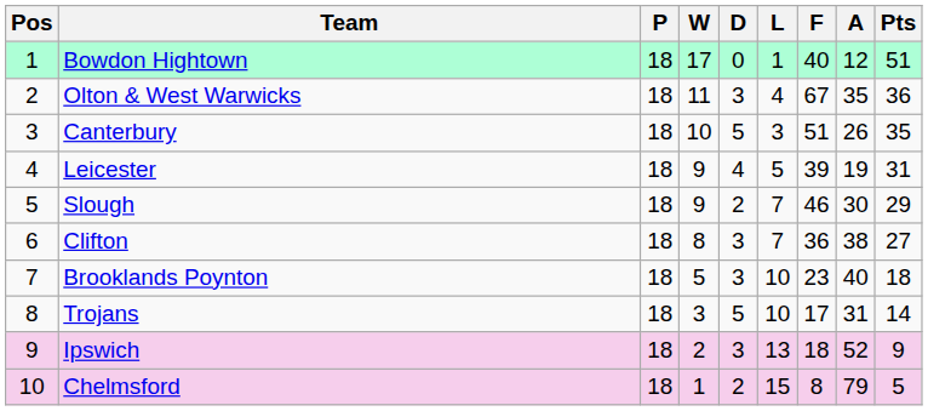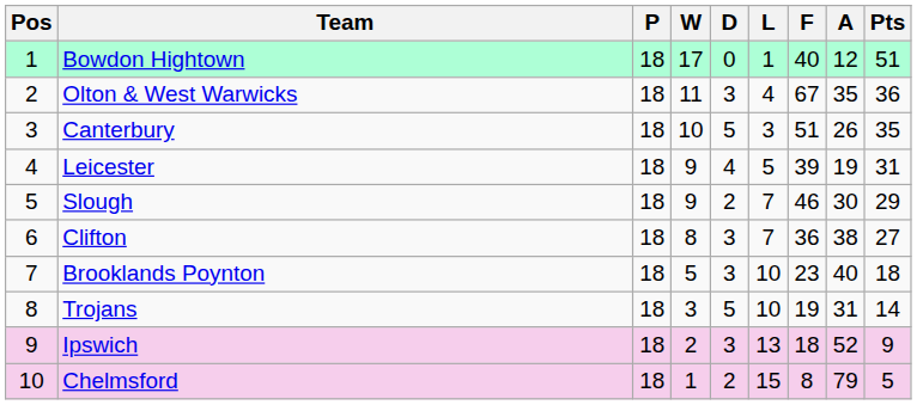 <table class="wikitable" style="font-size: 100%">
 <tr>
 <th width=20>Pos</th>
 <th width=400>Team</th>
 <th width=20>P</th>
 <th width=20>W</th>
 <th width=20>D</th>
 <th width=20>L</th>
 <th width=20>F</th>
 <th width=20>A</th>
 <th width=20>Pts</th>
 </tr>
 <tr align=center style="background: #ADFFD6;">
 <td>1</td>
 <td align="left"><a href='#'>Bowdon Hightown</a></td>
 <td>18</td>
 <td>17</td>
 <td>0</td>
 <td>1</td>
 <td>40</td>
 <td>12</td>
 <td>51</td>
 </tr>
 <tr align=center>
 <td>2</td>
 <td align="left"><a href='#'>Olton & West Warwicks</a></td>
 <td>18</td>
 <td>11</td>
 <td>3</td>
 <td>4</td>
 <td>67</td>
 <td>35</td>
 <td>36</td>
 </tr>
 <tr align=center>
 <td>3</td>
 <td align="left"><a href='#'>Canterbury</a></td>
 <td>18</td>
 <td>10</td>
 <td>5</td>
 <td>3</td>
 <td>51</td>
 <td>26</td>
 <td>35</td>
 </tr>
 <tr align=center>
 <td>4</td>
 <td align="left"><a href='#'>Leicester</a></td>
 <td>18</td>
 <td>9</td>
 <td>4</td>
 <td>5</td>
 <td>39</td>
 <td>19</td>
 <td>31</td>
 </tr>
 <tr align=center>
 <td>5</td>
 <td align="left"><a href='#'>Slough</a></td>
 <td>18</td>
 <td>9</td>
 <td>2</td>
 <td>7</td>
 <td>46</td>
 <td>30</td>
 <td>29</td>
 </tr>
 <tr align=center>
 <td>6</td>
 <td align="left"><a href='#'>Clifton</a></td>
 <td>18</td>
 <td>8</td>
 <td>3</td>
 <td>7</td>
 <td>36</td>
 <td>38</td>
 <td>27</td>
 </tr>
 <tr align=center>
 <td>7</td>
 <td align="left"><a href='#'>Brooklands Poynton</a></td>
 <td>18</td>
 <td>5</td>
 <td>3</td>
 <td>10</td>
 <td>23</td>
 <td>40</td>
 <td>18</td>
 </tr>
 <tr align=center>
 <td>8</td>
 <td align="left"><a href='#'>Trojans</a></td>
 <td>18</td>
 <td>3</td>
 <td>5</td>
 <td>10</td>
-<td>17</td>
+<td>19</td>
 <td>31</td>
 <td>14</td>
 </tr>
 <tr align=center style="background: #F6CEEC;">
 <td>9</td>
 <td align="left"><a href='#'>Ipswich</a></td>
 <td>18</td>
 <td>2</td>
 <td>3</td>
 <td>13</td>
 <td>18</td>
 <td>52</td>
 <td>9</td>
 </tr>
 <tr align=center style="background: #F6CEEC;">
 <td>10</td>
 <td align="left"><a href='#'>Chelmsford</a></td>
 <td>18</td>
 <td>1</td>
 <td>2</td>
 <td>15</td>
 <td>8</td>
 <td>79</td>
 <td>5</td>
 </tr>
 </table>
